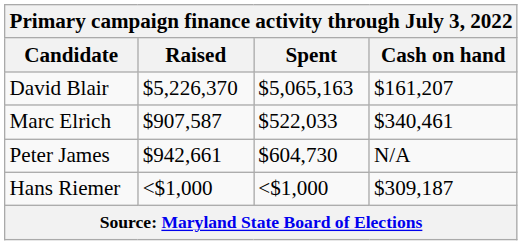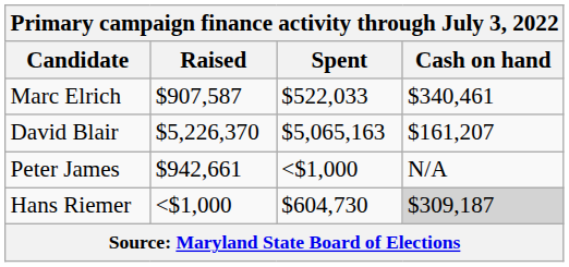 <table class="wikitable sortable">
 <tr>
 <th colspan="4">Primary campaign finance activity through July 3, 2022</th>
 </tr>
 <tr>
 <th>Candidate</th>
 <th>Raised</th>
 <th>Spent</th>
 <th>Cash on hand</th>
 </tr>
 <tr>
+<td data-sort-value="Elrich, Marc">Marc Elrich</td>
+<td>$907,587</td>
+<td>$522,033</td>
+<td>$340,461</td>
+</tr>
+<tr>
 <td data-sort-value="Blair, David">David Blair</td>
 <td>$5,226,370</td>
 <td>$5,065,163</td>
 <td>$161,207</td>
 </tr>
 <tr>
-<td data-sort-value="Elrich, Marc">Marc Elrich</td>
-<td>$907,587</td>
-<td>$522,033</td>
-<td>$340,461</td>
-</tr>
-<tr>
 <td data-sort-value="James, Peter">Peter James</td>
 <td>$942,661</td>
-<td>$604,730</td>
+<td data-sort-value=$1><$1,000</td>
 <td data-sort-value=$1>N/A</td>
 </tr>
 <tr>
 <td data-sort-value="Riemer, Hans">Hans Riemer</td>
 <td data-sort-value=$1><$1,000</td>
-<td data-sort-value=$1><$1,000</td>
-<td>$309,187</td>
+<td>$604,730</td>
+<td style="background: lightgrey;">$309,187</td>
 </tr>
 <tr>
 <th colspan="4"><small>Source: <a href='#'>Maryland State Board of Elections</a></small></th>
 </tr>
 </table>
